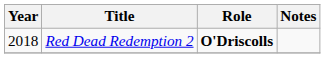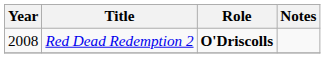 <table class="wikitable">
 <tr>
 <th>Year</th>
 <th>Title</th>
 <th>Role</th>
 <th>Notes</th>
 </tr>
 <tr>
-<td>2018</td>
+<td>2008</td>
 <td><em><a href='#'>Red Dead Redemption 2</a></em></td>
 <td><strong>O'Driscolls</strong></td>
 <td></td>
 </tr>
 <tr>
 </tr>
 </table>
